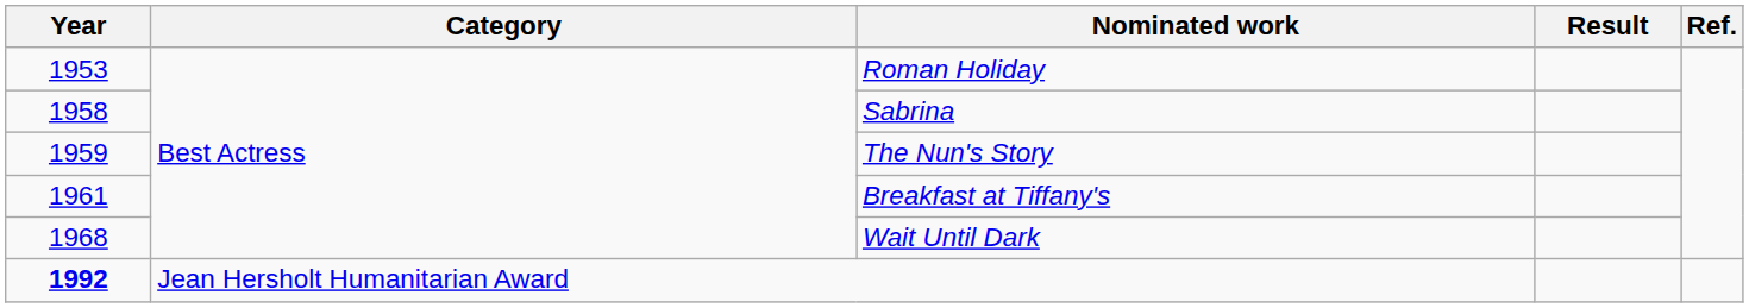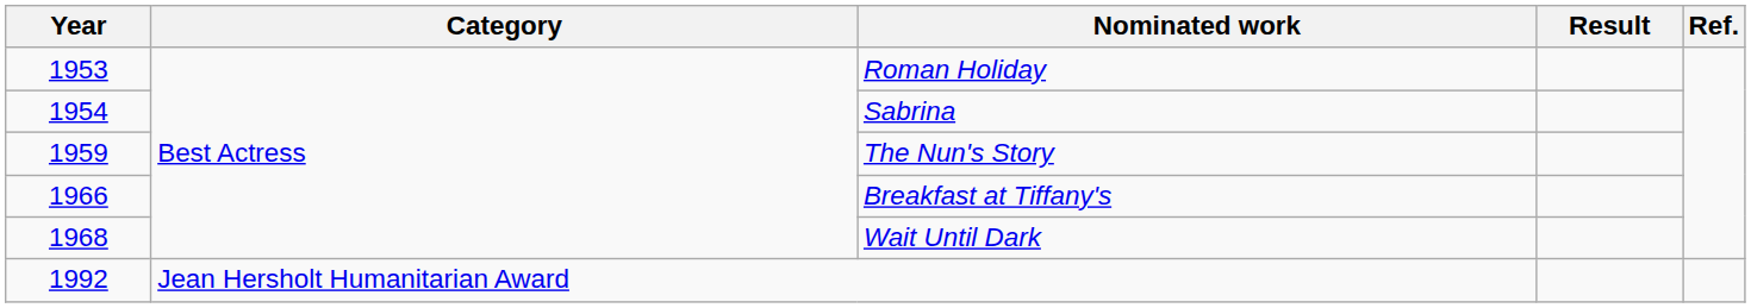 <table class=wikitable>
 <tr>
 <th scope="col" style="width:5em;">Year</th>
 <th scope="col" style="width:26em;">Category</th>
 <th scope="col" style="width:25em;">Nominated work</th>
 <th scope="col" style="width:5em;">Result</th>
 <th>Ref.</th>
 </tr>
 <tr>
 <td style="text-align:center;"><a href='#'>1953</a></td>
 <td rowspan=5><a href='#'>Best Actress</a></td>
 <td><em><a href='#'>Roman Holiday</a></em></td>
 <td></td>
 <td rowspan=5 align=center></td>
 </tr>
 <tr>
-<td style="text-align:center;"><a href='#'>1958</a></td>
+<td style="text-align:center;"><a href='#'>1954</a></td>
 <td><em><a href='#'>Sabrina</a></em></td>
 <td></td>
 </tr>
 <tr>
 <td style="text-align:center;"><a href='#'>1959</a></td>
 <td><em><a href='#'>The Nun's Story</a></em></td>
 <td></td>
 </tr>
 <tr>
-<td style="text-align:center;"><a href='#'>1961</a></td>
+<td style="text-align:center;"><a href='#'>1966</a></td>
 <td><em><a href='#'>Breakfast at Tiffany's</a></em></td>
 <td></td>
 </tr>
 <tr>
 <td style="text-align:center;"><a href='#'>1968</a></td>
 <td><em><a href='#'>Wait Until Dark</a></em></td>
 <td></td>
 </tr>
 <tr>
-<td style="text-align:center;"><strong><a href='#'>1992</a></strong></td>
+<td style="text-align:center;"><a href='#'>1992</a></td>
 <td colspan=2><a href='#'>Jean Hersholt Humanitarian Award</a></td>
 <td></td>
 <td align=center></td>
 </tr>
 </table>
